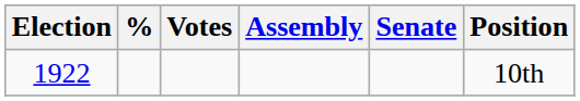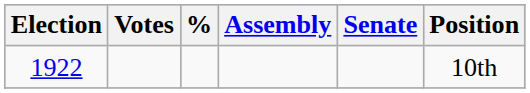 <table class=wikitable style=text-align:center>
 <tr>
 <th>Election</th>
+<th>Votes</th>
 <th>%</th>
-<th>Votes</th>
 <th><a href='#'>Assembly</a></th>
 <th><a href='#'>Senate</a></th>
 <th>Position</th>
 </tr>
 <tr>
 <td><a href='#'>1922</a></td>
 <td></td>
 <td></td>
 <td></td>
 <td></td>
 <td>10th</td>
 </tr>
 </table>
